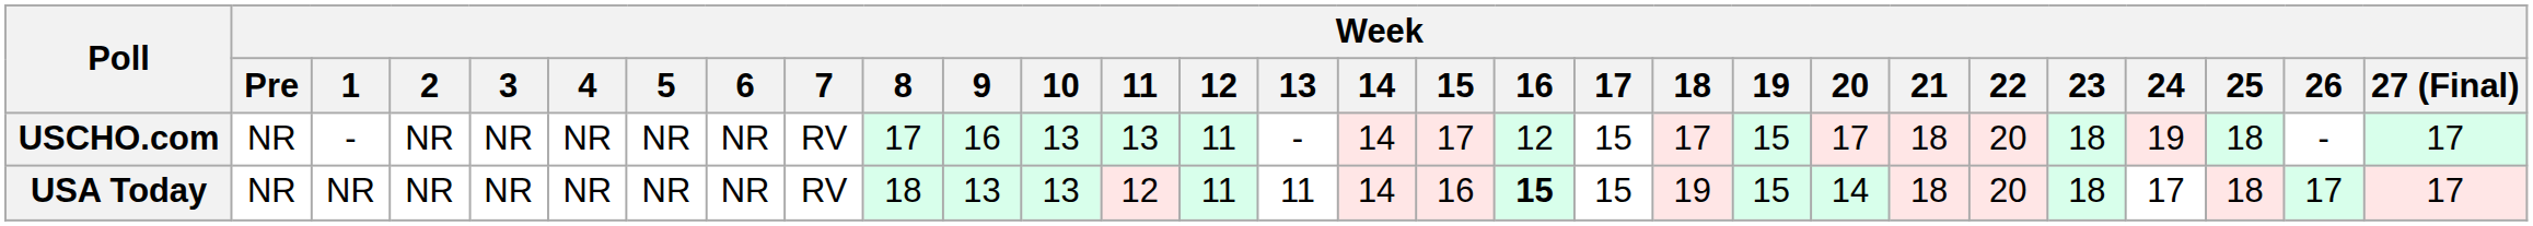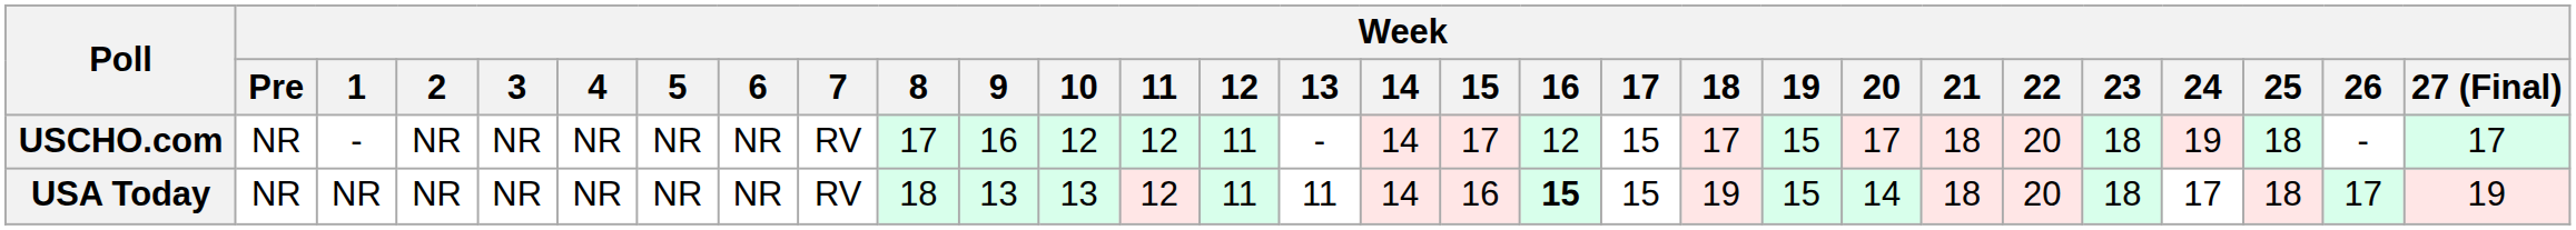 <table class="wikitable" style="white-space:nowrap;">
 <tr>
 <th scope="col" width="100" rowspan="2">Poll</th>
 <th colspan="28">Week</th>
 </tr>
 <tr>
 <th scope="col" width="30">Pre</th>
 <th scope="col" width="30">1</th>
 <th scope="col" width="30">2</th>
 <th scope="col" width="30">3</th>
 <th scope="col" width="30">4</th>
 <th scope="col" width="30">5</th>
 <th scope="col" width="30">6</th>
 <th scope="col" width="30">7</th>
 <th scope="col" width="30">8</th>
 <th scope="col" width="30">9</th>
 <th scope="col" width="30">10</th>
 <th scope="col" width="30">11</th>
 <th scope="col" width="30">12</th>
 <th scope="col" width="30">13</th>
 <th scope="col" width="30">14</th>
 <th scope="col" width="30">15</th>
 <th scope="col" width="30">16</th>
 <th scope="col" width="30">17</th>
 <th scope="col" width="30">18</th>
 <th scope="col" width="30">19</th>
 <th scope="col" width="30">20</th>
 <th scope="col" width="30">21</th>
 <th scope="col" width="30">22</th>
 <th scope="col" width="30">23</th>
 <th scope="col" width="30">24</th>
 <th scope="col" width="30">25</th>
 <th scope="col" width="30">26</th>
 <th scope="col" width="30">27 (Final)</th>
 </tr>
 <tr style="text-align:center;">
 <th>USCHO.com</th>
 <td bgcolor=FFFFFF>NR</td>
 <td bgcolor=FFFFFF>-</td>
 <td bgcolor=FFFFFF>NR</td>
 <td bgcolor=FFFFFF>NR</td>
 <td bgcolor=FFFFFF>NR</td>
 <td bgcolor=FFFFFF>NR</td>
 <td bgcolor=FFFFFF>NR</td>
 <td bgcolor=FFFFFF>RV</td>
 <td bgcolor=D8FFEB>17</td>
 <td bgcolor=D8FFEB>16</td>
-<td bgcolor=D8FFEB>13</td>
-<td bgcolor=D8FFEB>13</td>
+<td bgcolor=D8FFEB>12</td>
+<td bgcolor=D8FFEB>12</td>
 <td bgcolor=D8FFEB>11</td>
 <td bgcolor=FFFFFF>-</td>
 <td bgcolor=FFE6E6>14</td>
 <td bgcolor=FFE6E6>17</td>
 <td bgcolor=D8FFEB>12</td>
 <td bgcolor=FFFFFF>15</td>
 <td bgcolor=FFE6E6>17</td>
 <td bgcolor=D8FFEB>15</td>
 <td bgcolor=FFE6E6>17</td>
 <td bgcolor=FFE6E6>18</td>
 <td bgcolor=FFE6E6>20</td>
 <td bgcolor=D8FFEB>18</td>
 <td bgcolor=FFE6E6>19</td>
 <td bgcolor=D8FFEB>18</td>
 <td bgcolor=FFFFFF>-</td>
 <td bgcolor=D8FFEB>17</td>
 </tr>
 <tr style="text-align:center;">
 <th>USA Today</th>
 <td bgcolor=FFFFFF>NR</td>
 <td bgcolor=FFFFFF>NR</td>
 <td bgcolor=FFFFFF>NR</td>
 <td bgcolor=FFFFFF>NR</td>
 <td bgcolor=FFFFFF>NR</td>
 <td bgcolor=FFFFFF>NR</td>
 <td bgcolor=FFFFFF>NR</td>
 <td bgcolor=FFFFFF>RV</td>
 <td bgcolor=D8FFEB>18</td>
 <td bgcolor=D8FFEB>13</td>
 <td bgcolor=D8FFEB>13</td>
 <td bgcolor=FFE6E6>12</td>
 <td bgcolor=D8FFEB>11</td>
 <td bgcolor=FFFFFF>11</td>
 <td bgcolor=FFE6E6>14</td>
 <td bgcolor=FFE6E6>16</td>
 <td bgcolor=D8FFEB><strong>15</strong></td>
 <td bgcolor=FFFFFF>15</td>
 <td bgcolor=FFE6E6>19</td>
 <td bgcolor=D8FFEB>15</td>
 <td bgcolor=D8FFEB>14</td>
 <td bgcolor=FFE6E6>18</td>
 <td bgcolor=FFE6E6>20</td>
 <td bgcolor=D8FFEB>18</td>
 <td bgcolor=FFFFFF>17</td>
 <td bgcolor=FFE6E6>18</td>
 <td bgcolor=D8FFEB>17</td>
-<td bgcolor=FFE6E6>17</td>
+<td bgcolor=FFE6E6>19</td>
 </tr>
 </table>
